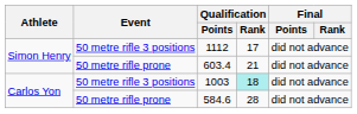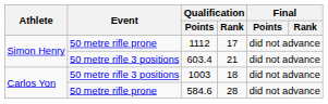 <table class="wikitable" style="font-size:90%">
 <tr>
 <th rowspan=2>Athlete</th>
 <th rowspan=2>Event</th>
 <th colspan=2>Qualification</th>
 <th colspan=2>Final</th>
 </tr>
 <tr style="font-size:95%">
 <th>Points</th>
 <th>Rank</th>
 <th>Points</th>
 <th>Rank</th>
 </tr>
 <tr align=center>
 <td align=left rowspan=2><a href='#'>Simon Henry</a></td>
-<td align=left><a href='#'>50 metre rifle 3 positions</a></td>
+<td align=left><a href='#'>50 metre rifle prone</a></td>
 <td>1112</td>
 <td>17</td>
 <td colspan=2>did not advance</td>
 </tr>
 <tr align=center>
-<td align=left><a href='#'>50 metre rifle prone</a></td>
+<td align=left><a href='#'>50 metre rifle 3 positions</a></td>
 <td>603.4</td>
 <td>21</td>
 <td colspan=2>did not advance</td>
 </tr>
 <tr align=center>
 <td align=left rowspan=2><a href='#'>Carlos Yon</a></td>
 <td align=left><a href='#'>50 metre rifle 3 positions</a></td>
 <td>1003</td>
-<td style="background: paleturquoise;">18</td>
+<td>18</td>
 <td colspan=2>did not advance</td>
 </tr>
 <tr align=center>
 <td align=left><a href='#'>50 metre rifle prone</a></td>
 <td>584.6</td>
 <td>28</td>
 <td colspan=2>did not advance</td>
 </tr>
 </table>
